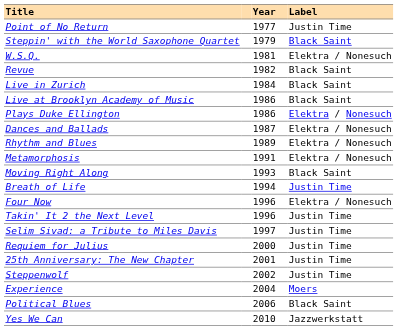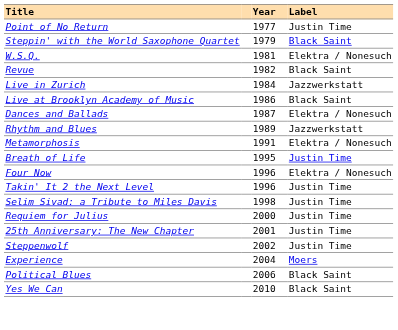 <table cellspacing="0" cellpadding="2" border="0">
 <tr style="background:#ffdead;">
 <th style="text-align:left; border-bottom:1px solid gray; border-top:1px solid gray;">Title</th>
 <th style="width:10px; border-bottom:1px solid gray; border-top:1px solid gray;"></th>
 <th style="text-align:left; border-bottom:1px solid gray; border-top:1px solid gray;">Year</th>
 <th style="width:10px; border-bottom:1px solid gray; border-top:1px solid gray;"></th>
 <th style="text-align:left; border-bottom:1px solid gray; border-top:1px solid gray;">Label</th>
 </tr>
 <tr>
 <td style="border-bottom:1px solid gray;"><em><a href='#'>Point of No Return</a></em></td>
 <td style="border-bottom:1px solid gray;"></td>
 <td style="border-bottom:1px solid gray;">1977</td>
 <td style="border-bottom:1px solid gray;"></td>
 <td style="border-bottom:1px solid gray;">Justin Time</td>
 </tr>
 <tr>
 <td style="border-bottom:1px solid gray;"><em><a href='#'>Steppin' with the World Saxophone Quartet</a></em></td>
 <td style="border-bottom:1px solid gray;"></td>
 <td style="border-bottom:1px solid gray;">1979</td>
 <td style="border-bottom:1px solid gray;"></td>
 <td style="border-bottom:1px solid gray;"><a href='#'>Black Saint</a></td>
 </tr>
 <tr>
 <td style="border-bottom:1px solid gray;"><em><a href='#'>W.S.Q.</a></em></td>
 <td style="border-bottom:1px solid gray;"></td>
 <td style="border-bottom:1px solid gray;">1981</td>
 <td style="border-bottom:1px solid gray;"></td>
 <td style="border-bottom:1px solid gray;">Elektra / Nonesuch</td>
 </tr>
 <tr>
 <td style="border-bottom:1px solid gray;"><em><a href='#'>Revue</a></em></td>
 <td style="border-bottom:1px solid gray;"></td>
 <td style="border-bottom:1px solid gray;">1982</td>
 <td style="border-bottom:1px solid gray;"></td>
 <td style="border-bottom:1px solid gray;">Black Saint</td>
 </tr>
 <tr>
 <td style="border-bottom:1px solid gray;"><em><a href='#'>Live in Zurich</a></em></td>
 <td style="border-bottom:1px solid gray;"></td>
 <td style="border-bottom:1px solid gray;">1984</td>
 <td style="border-bottom:1px solid gray;"></td>
-<td style="border-bottom:1px solid gray;">Black Saint</td>
+<td style="border-bottom:1px solid gray;">Jazzwerkstatt</td>
 </tr>
 <tr>
 <td style="border-bottom:1px solid gray;"><em><a href='#'>Live at Brooklyn Academy of Music</a></em></td>
 <td style="border-bottom:1px solid gray;"></td>
 <td style="border-bottom:1px solid gray;">1986</td>
 <td style="border-bottom:1px solid gray;"></td>
 <td style="border-bottom:1px solid gray;">Black Saint</td>
-</tr>
-<tr>
-<td style="border-bottom:1px solid gray;"><em><a href='#'>Plays Duke Ellington</a></em></td>
-<td style="border-bottom:1px solid gray;"></td>
-<td style="border-bottom:1px solid gray;">1986</td>
-<td style="border-bottom:1px solid gray;"></td>
-<td style="border-bottom:1px solid gray;"><a href='#'>Elektra</a> / <a href='#'>Nonesuch</a></td>
 </tr>
 <tr>
 <td style="border-bottom:1px solid gray;"><em><a href='#'>Dances and Ballads</a></em></td>
 <td style="border-bottom:1px solid gray;"></td>
 <td style="border-bottom:1px solid gray;">1987</td>
 <td style="border-bottom:1px solid gray;"></td>
 <td style="border-bottom:1px solid gray;">Elektra / Nonesuch</td>
 </tr>
 <tr>
 <td style="border-bottom:1px solid gray;"><em><a href='#'>Rhythm and Blues</a></em></td>
 <td style="border-bottom:1px solid gray;"></td>
 <td style="border-bottom:1px solid gray;">1989</td>
 <td style="border-bottom:1px solid gray;"></td>
-<td style="border-bottom:1px solid gray;">Elektra / Nonesuch</td>
+<td style="border-bottom:1px solid gray;">Jazzwerkstatt</td>
 </tr>
 <tr>
 <td style="border-bottom:1px solid gray;"><em><a href='#'>Metamorphosis</a></em></td>
 <td style="border-bottom:1px solid gray;"></td>
 <td style="border-bottom:1px solid gray;">1991</td>
 <td style="border-bottom:1px solid gray;"></td>
 <td style="border-bottom:1px solid gray;">Elektra / Nonesuch</td>
 </tr>
 <tr>
-<td style="border-bottom:1px solid gray;"><em><a href='#'>Moving Right Along</a></em></td>
-<td style="border-bottom:1px solid gray;"></td>
-<td style="border-bottom:1px solid gray;">1993</td>
-<td style="border-bottom:1px solid gray;"></td>
-<td style="border-bottom:1px solid gray;">Black Saint</td>
-</tr>
-<tr>
 <td style="border-bottom:1px solid gray;"><em><a href='#'>Breath of Life</a></em></td>
 <td style="border-bottom:1px solid gray;"></td>
-<td style="border-bottom:1px solid gray;">1994</td>
+<td style="border-bottom:1px solid gray;">1995</td>
 <td style="border-bottom:1px solid gray;"></td>
 <td style="border-bottom:1px solid gray;"><a href='#'>Justin Time</a></td>
 </tr>
 <tr>
 <td style="border-bottom:1px solid gray;"><em><a href='#'>Four Now</a></em></td>
 <td style="border-bottom:1px solid gray;"></td>
 <td style="border-bottom:1px solid gray;">1996</td>
 <td style="border-bottom:1px solid gray;"></td>
 <td style="border-bottom:1px solid gray;">Elektra / Nonesuch</td>
 </tr>
 <tr>
 <td style="border-bottom:1px solid gray;"><em><a href='#'>Takin' It 2 the Next Level</a></em></td>
 <td style="border-bottom:1px solid gray;"></td>
 <td style="border-bottom:1px solid gray;">1996</td>
 <td style="border-bottom:1px solid gray;"></td>
 <td style="border-bottom:1px solid gray;">Justin Time</td>
 </tr>
 <tr>
 <td style="border-bottom:1px solid gray;"><em><a href='#'>Selim Sivad: a Tribute to Miles Davis</a></em></td>
 <td style="border-bottom:1px solid gray;"></td>
-<td style="border-bottom:1px solid gray;">1997</td>
+<td style="border-bottom:1px solid gray;">1998</td>
 <td style="border-bottom:1px solid gray;"></td>
 <td style="border-bottom:1px solid gray;">Justin Time</td>
 </tr>
 <tr>
 <td style="border-bottom:1px solid gray;"><em><a href='#'>Requiem for Julius</a></em></td>
 <td style="border-bottom:1px solid gray;"></td>
 <td style="border-bottom:1px solid gray;">2000</td>
 <td style="border-bottom:1px solid gray;"></td>
 <td style="border-bottom:1px solid gray;">Justin Time</td>
 </tr>
 <tr>
 <td style="border-bottom:1px solid gray;"><em><a href='#'>25th Anniversary: The New Chapter</a></em></td>
 <td style="border-bottom:1px solid gray;"></td>
 <td style="border-bottom:1px solid gray;">2001</td>
 <td style="border-bottom:1px solid gray;"></td>
 <td style="border-bottom:1px solid gray;">Justin Time</td>
 </tr>
 <tr>
 <td style="border-bottom:1px solid gray;"><em><a href='#'>Steppenwolf</a></em></td>
 <td style="border-bottom:1px solid gray;"></td>
 <td style="border-bottom:1px solid gray;">2002</td>
 <td style="border-bottom:1px solid gray;"></td>
 <td style="border-bottom:1px solid gray;">Justin Time</td>
 </tr>
 <tr>
 <td style="border-bottom:1px solid gray;"><em><a href='#'>Experience</a></em></td>
 <td style="border-bottom:1px solid gray;"></td>
 <td style="border-bottom:1px solid gray;">2004</td>
 <td style="border-bottom:1px solid gray;"></td>
 <td style="border-bottom:1px solid gray;"><a href='#'>Moers</a></td>
 </tr>
 <tr>
 <td style="border-bottom:1px solid gray;"><em><a href='#'>Political Blues</a></em></td>
 <td style="border-bottom:1px solid gray;"></td>
 <td style="border-bottom:1px solid gray;">2006</td>
 <td style="border-bottom:1px solid gray;"></td>
 <td style="border-bottom:1px solid gray;">Black Saint</td>
 </tr>
 <tr>
 <td style="border-bottom:1px solid gray;"><em><a href='#'>Yes We Can</a></em></td>
 <td style="border-bottom:1px solid gray;"></td>
 <td style="border-bottom:1px solid gray;">2010</td>
 <td style="border-bottom:1px solid gray;"></td>
-<td style="border-bottom:1px solid gray;">Jazzwerkstatt</td>
+<td style="border-bottom:1px solid gray;">Black Saint</td>
 </tr>
 </table>
